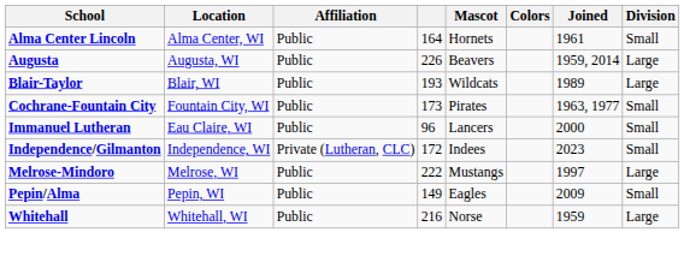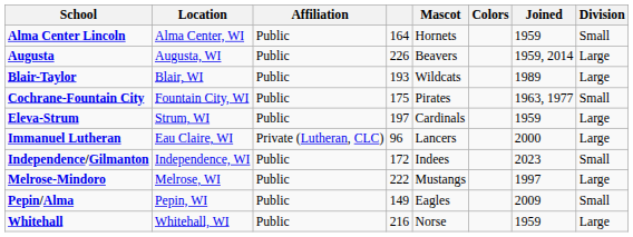 <table class="wikitable sortable">
 <tr>
 <th>School</th>
 <th>Location</th>
 <th>Affiliation</th>
 <th></th>
 <th>Mascot</th>
 <th>Colors</th>
 <th>Joined</th>
 <th>Division</th>
 </tr>
 <tr>
 <td><a href='#'><strong>Alma Center Lincoln</strong></a></td>
 <td><a href='#'>Alma Center, WI</a></td>
 <td>Public</td>
 <td>164</td>
 <td>Hornets</td>
 <td> </td>
-<td>1961</td>
+<td>1959</td>
 <td>Small</td>
 </tr>
 <tr>
 <td><a href='#'><strong>Augusta</strong></a></td>
 <td><a href='#'>Augusta, WI</a></td>
 <td>Public</td>
 <td>226</td>
 <td>Beavers</td>
 <td> </td>
 <td>1959, 2014</td>
 <td>Large</td>
 </tr>
 <tr>
 <td><a href='#'><strong>Blair-Taylor</strong></a></td>
 <td><a href='#'>Blair, WI</a></td>
 <td>Public</td>
 <td>193</td>
 <td>Wildcats</td>
 <td> </td>
 <td>1989</td>
 <td>Large</td>
 </tr>
 <tr>
 <td><a href='#'><strong>Cochrane-Fountain City</strong></a></td>
 <td><a href='#'>Fountain City, WI</a></td>
 <td>Public</td>
-<td>173</td>
+<td>175</td>
 <td>Pirates</td>
 <td>  </td>
 <td>1963, 1977</td>
 <td>Small</td>
 </tr>
 <tr>
+<td><a href='#'><strong>Eleva-Strum</strong></a></td>
+<td><a href='#'>Strum, WI</a></td>
+<td>Public</td>
+<td>197</td>
+<td>Cardinals</td>
+<td> </td>
+<td>1959</td>
+<td>Large</td>
+</tr>
+<tr>
 <td><a href='#'><strong>Immanuel Lutheran</strong></a></td>
 <td><a href='#'>Eau Claire, WI</a></td>
-<td>Public</td>
+<td>Private (<a href='#'>Lutheran</a>, <a href='#'>CLC</a>)</td>
 <td>96</td>
 <td>Lancers</td>
 <td> </td>
 <td>2000</td>
-<td>Small</td>
+<td>Large</td>
 </tr>
 <tr>
 <td><strong><a href='#'>Independence</a>/<a href='#'>Gilmanton</a></strong></td>
 <td><a href='#'>Independence, WI</a></td>
-<td>Private (<a href='#'>Lutheran</a>, <a href='#'>CLC</a>)</td>
+<td>Public</td>
 <td>172</td>
 <td>Indees</td>
 <td> </td>
 <td>2023</td>
 <td>Small</td>
 </tr>
 <tr>
 <td><a href='#'><strong>Melrose-Mindoro</strong></a></td>
 <td><a href='#'>Melrose, WI</a></td>
 <td>Public</td>
 <td>222</td>
 <td>Mustangs</td>
 <td> </td>
 <td>1997</td>
 <td>Large</td>
 </tr>
 <tr>
 <td><strong><a href='#'>Pepin</a>/<a href='#'>Alma</a></strong></td>
 <td><a href='#'>Pepin, WI</a></td>
 <td>Public</td>
 <td>149</td>
 <td>Eagles</td>
 <td> </td>
 <td>2009</td>
 <td>Small</td>
 </tr>
 <tr>
 <td><a href='#'><strong>Whitehall</strong></a></td>
 <td><a href='#'>Whitehall, WI</a></td>
 <td>Public</td>
 <td>216</td>
 <td>Norse</td>
 <td> </td>
 <td>1959</td>
 <td>Large</td>
 </tr>
 </table>
